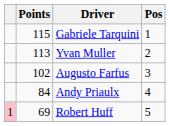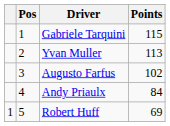 <table class="wikitable" style="font-size: 95%;">
 <tr>
 <th></th>
+<th>Pos</th>
+<th>Driver</th>
 <th>Points</th>
-<th>Driver</th>
-<th>Pos</th>
 </tr>
 <tr>
 <td align="left"></td>
+<td>1</td>
+<td> <a href='#'>Gabriele Tarquini</a></td>
 <td align="right">115</td>
-<td> <a href='#'>Gabriele Tarquini</a></td>
-<td>1</td>
 </tr>
 <tr>
 <td align="left"></td>
+<td>2</td>
+<td> <a href='#'>Yvan Muller</a></td>
 <td align="right">113</td>
-<td> <a href='#'>Yvan Muller</a></td>
-<td>2</td>
 </tr>
 <tr>
 <td align="left"></td>
+<td>3</td>
+<td> <a href='#'>Augusto Farfus</a></td>
 <td align="right">102</td>
-<td> <a href='#'>Augusto Farfus</a></td>
-<td>3</td>
 </tr>
 <tr>
 <td align="left"></td>
+<td>4</td>
+<td> <a href='#'>Andy Priaulx</a></td>
 <td align="right">84</td>
-<td> <a href='#'>Andy Priaulx</a></td>
-<td>4</td>
 </tr>
 <tr>
-<td align="left" style="background: pink;"> 1</td>
+<td align="left"> 1</td>
+<td>5</td>
+<td> <a href='#'>Robert Huff</a></td>
 <td align="right">69</td>
-<td> <a href='#'>Robert Huff</a></td>
-<td>5</td>
 </tr>
 </table>
